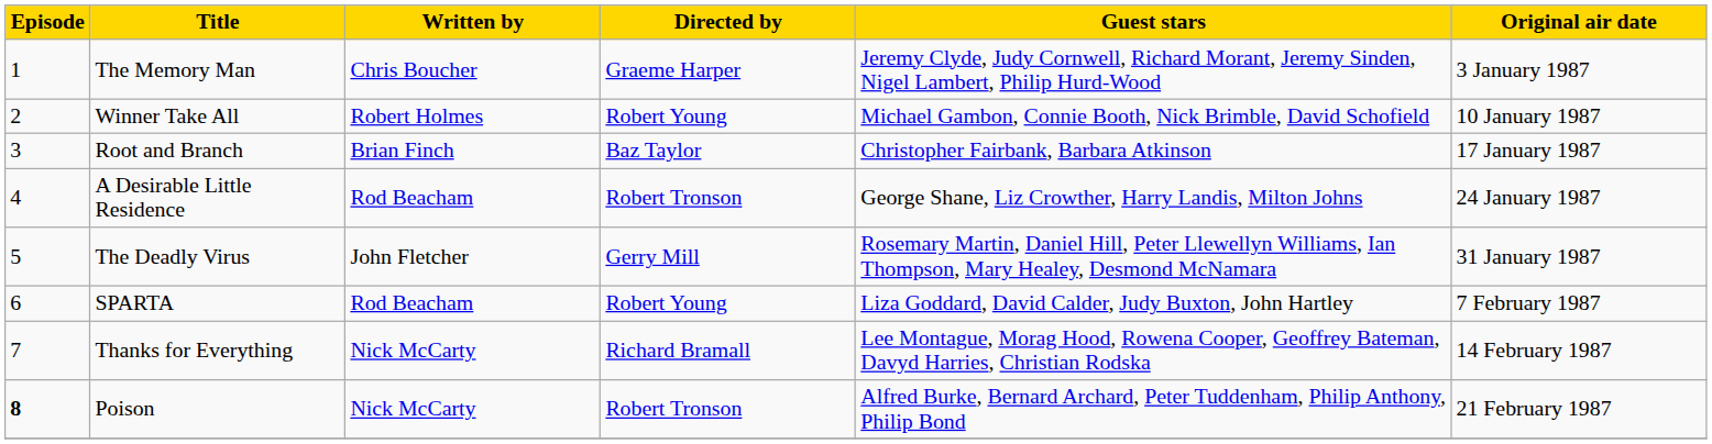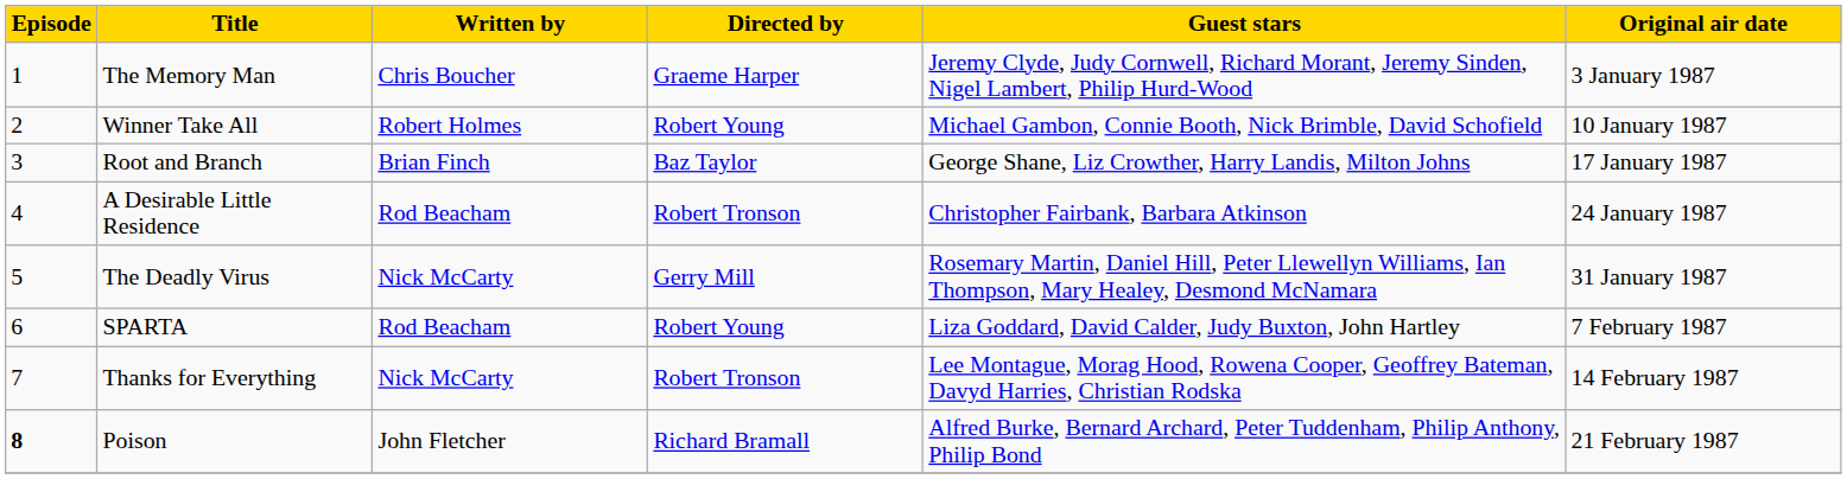 <table class="wikitable">
 <tr>
 <th style="width:5%; background:#FFD700;">Episode</th>
 <th style="width:15%; background:#FFD700;">Title</th>
 <th style="width:15%; background:#FFD700;">Written by</th>
 <th style="width:15%; background:#FFD700;">Directed by</th>
 <th style="width:35%; background:#FFD700;">Guest stars</th>
 <th style="width:35%; background:#FFD700;">Original air date</th>
 </tr>
 <tr id="The Memory Man">
 <td>1</td>
 <td>The Memory Man</td>
 <td><a href='#'>Chris Boucher</a></td>
 <td><a href='#'>Graeme Harper</a></td>
 <td><a href='#'>Jeremy Clyde</a>, <a href='#'>Judy Cornwell</a>, <a href='#'>Richard Morant</a>, <a href='#'>Jeremy Sinden</a>, <a href='#'>Nigel Lambert</a>, <a href='#'>Philip Hurd-Wood</a></td>
 <td>3 January 1987</td>
 </tr>
 <tr id="Winner Take All">
 <td>2</td>
 <td>Winner Take All</td>
 <td><a href='#'>Robert Holmes</a></td>
 <td><a href='#'>Robert Young</a></td>
 <td><a href='#'>Michael Gambon</a>, <a href='#'>Connie Booth</a>, <a href='#'>Nick Brimble</a>, <a href='#'>David Schofield</a></td>
 <td>10 January 1987</td>
 </tr>
 <tr id="Root and Branch">
 <td>3</td>
 <td>Root and Branch</td>
 <td><a href='#'>Brian Finch</a></td>
 <td><a href='#'>Baz Taylor</a></td>
-<td><a href='#'>Christopher Fairbank</a>, <a href='#'>Barbara Atkinson</a></td>
+<td>George Shane, <a href='#'>Liz Crowther</a>, <a href='#'>Harry Landis</a>, <a href='#'>Milton Johns</a></td>
 <td>17 January 1987</td>
 </tr>
 <tr id="A Desirable Little Residence">
 <td>4</td>
 <td>A Desirable Little Residence</td>
 <td><a href='#'>Rod Beacham</a></td>
 <td><a href='#'>Robert Tronson</a></td>
-<td>George Shane, <a href='#'>Liz Crowther</a>, <a href='#'>Harry Landis</a>, <a href='#'>Milton Johns</a></td>
+<td><a href='#'>Christopher Fairbank</a>, <a href='#'>Barbara Atkinson</a></td>
 <td>24 January 1987</td>
 </tr>
 <tr id="The Deadly Virus">
 <td>5</td>
 <td>The Deadly Virus</td>
-<td>John Fletcher</td>
+<td><a href='#'>Nick McCarty</a></td>
 <td><a href='#'>Gerry Mill</a></td>
 <td><a href='#'>Rosemary Martin</a>, <a href='#'>Daniel Hill</a>, <a href='#'>Peter Llewellyn Williams</a>, <a href='#'>Ian Thompson</a>, <a href='#'>Mary Healey</a>, <a href='#'>Desmond McNamara</a></td>
 <td>31 January 1987</td>
 </tr>
 <tr id="SPARTA">
 <td>6</td>
 <td>SPARTA</td>
 <td><a href='#'>Rod Beacham</a></td>
 <td><a href='#'>Robert Young</a></td>
 <td><a href='#'>Liza Goddard</a>, <a href='#'>David Calder</a>, <a href='#'>Judy Buxton</a>, John Hartley</td>
 <td>7 February 1987</td>
 </tr>
 <tr id="Thanks for Everything">
 <td>7</td>
 <td>Thanks for Everything</td>
 <td><a href='#'>Nick McCarty</a></td>
-<td><a href='#'>Richard Bramall</a></td>
+<td><a href='#'>Robert Tronson</a></td>
 <td><a href='#'>Lee Montague</a>, <a href='#'>Morag Hood</a>, <a href='#'>Rowena Cooper</a>, <a href='#'>Geoffrey Bateman</a>, <a href='#'>Davyd Harries</a>, <a href='#'>Christian Rodska</a></td>
 <td>14 February 1987</td>
 </tr>
 <tr id="Poison">
 <td><strong>8</strong></td>
 <td>Poison</td>
-<td><a href='#'>Nick McCarty</a></td>
-<td><a href='#'>Robert Tronson</a></td>
+<td>John Fletcher</td>
+<td><a href='#'>Richard Bramall</a></td>
 <td><a href='#'>Alfred Burke</a>, <a href='#'>Bernard Archard</a>, <a href='#'>Peter Tuddenham</a>, <a href='#'>Philip Anthony</a>, <a href='#'>Philip Bond</a></td>
 <td>21 February 1987</td>
 </tr>
 <tr>
 </tr>
 </table>
